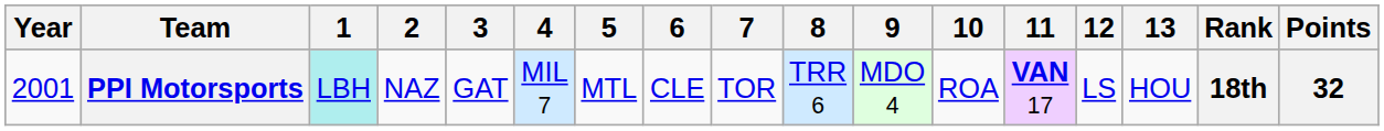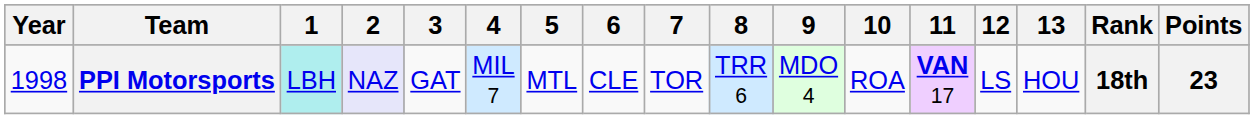 <table class="wikitable" style="text-align:center; font-size:95%">
 <tr>
 <th>Year</th>
 <th>Team</th>
 <th>1</th>
 <th>2</th>
 <th>3</th>
 <th>4</th>
 <th>5</th>
 <th>6</th>
 <th>7</th>
 <th>8</th>
 <th>9</th>
 <th>10</th>
 <th>11</th>
 <th>12</th>
 <th>13</th>
 <th>Rank</th>
 <th>Points</th>
 </tr>
 <tr>
-<td><a href='#'>2001</a></td>
+<td><a href='#'>1998</a></td>
 <th><a href='#'>PPI Motorsports</a></th>
 <td style="background: paleturquoise;"><a href='#'>LBH</a></td>
-<td><a href='#'>NAZ</a></td>
+<td style="background: lavender;"><a href='#'>NAZ</a></td>
 <td><a href='#'>GAT</a></td>
 <td style="background:#CFEAFF;"><a href='#'>MIL</a><br><small>7</small></td>
 <td><a href='#'>MTL</a></td>
 <td><a href='#'>CLE</a></td>
 <td><a href='#'>TOR</a></td>
 <td style="background:#CFEAFF;"><a href='#'>TRR</a><br><small>6</small></td>
 <td style="background:#DFFFDF;"><a href='#'>MDO</a><br><small>4</small></td>
 <td><a href='#'>ROA</a></td>
 <td style="background:#EFCFFF;"><strong><a href='#'>VAN</a></strong><br><small>17</small></td>
 <td><a href='#'>LS</a></td>
 <td><a href='#'>HOU</a></td>
 <th>18th</th>
-<th>32</th>
+<th>23</th>
 </tr>
 </table>
